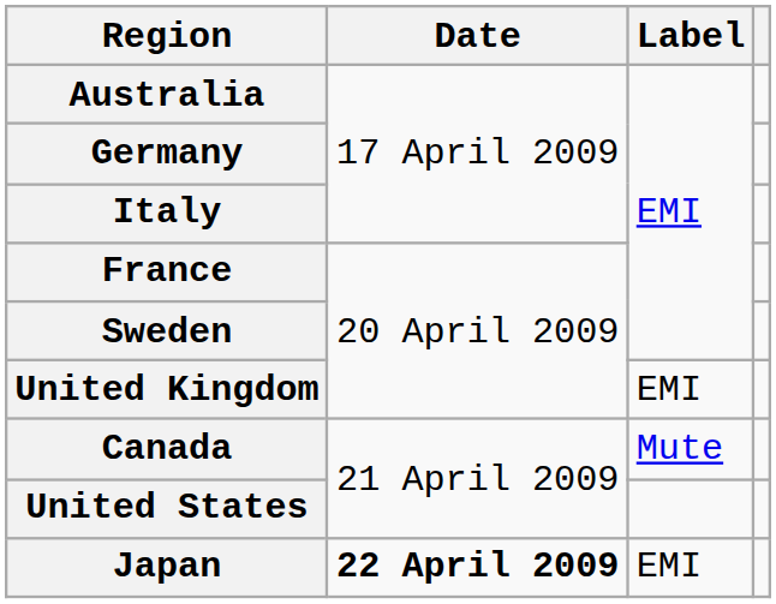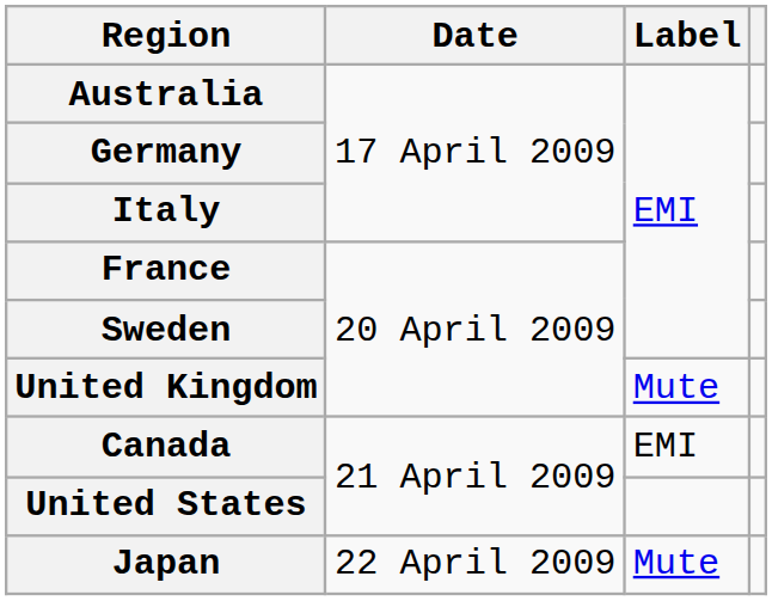 <table class="wikitable plainrowheaders">
 <tr>
 <th scope="col">Region</th>
 <th scope="col">Date</th>
 <th scope="col">Label</th>
 <th scope="col"></th>
 </tr>
 <tr>
 <th scope="row">Australia</th>
 <td rowspan="3">17 April 2009</td>
 <td rowspan="5"><a href='#'>EMI</a></td>
 <td align="center"></td>
 </tr>
 <tr>
 <th scope="row">Germany</th>
 <td align="center"></td>
 </tr>
 <tr>
 <th scope="row">Italy</th>
 <td align="center"></td>
 </tr>
 <tr>
 <th scope="row">France</th>
 <td rowspan="3">20 April 2009</td>
 <td align="center"></td>
 </tr>
 <tr>
 <th scope="row">Sweden</th>
 <td align="center"></td>
 </tr>
 <tr>
 <th scope="row">United Kingdom</th>
-<td>EMI</td>
+<td><a href='#'>Mute</a></td>
 <td align="center"></td>
 </tr>
 <tr>
 <th scope="row">Canada</th>
 <td rowspan="2">21 April 2009</td>
-<td><a href='#'>Mute</a></td>
+<td>EMI</td>
 <td align="center"></td>
 </tr>
 <tr>
 <th scope="row">United States</th>
 <td></td>
 <td align="center"></td>
 </tr>
 <tr>
 <th scope="row">Japan</th>
-<td><strong>22 April 2009</strong></td>
-<td>EMI</td>
+<td>22 April 2009</td>
+<td><a href='#'>Mute</a></td>
 <td align="center"></td>
 </tr>
 </table>
